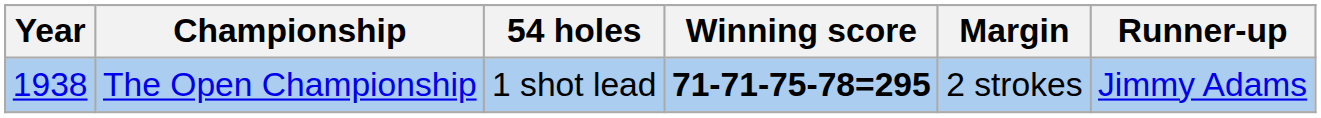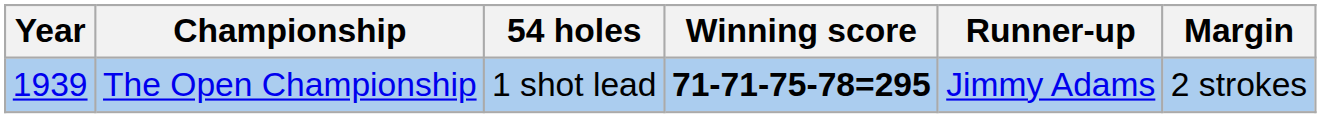 <table class="wikitable">
 <tr>
 <th>Year</th>
 <th>Championship</th>
 <th>54 holes</th>
 <th>Winning score</th>
+<th>Runner-up</th>
 <th>Margin</th>
-<th>Runner-up</th>
 </tr>
 <tr style="background:#ABCDEF;">
-<td><a href='#'>1938</a></td>
+<td><a href='#'>1939</a></td>
 <td><a href='#'>The Open Championship</a></td>
 <td>1 shot lead</td>
 <td><strong>71-71-75-78=295</strong></td>
+<td> <a href='#'>Jimmy Adams</a></td>
 <td>2 strokes</td>
-<td> <a href='#'>Jimmy Adams</a></td>
 </tr>
 </table>
